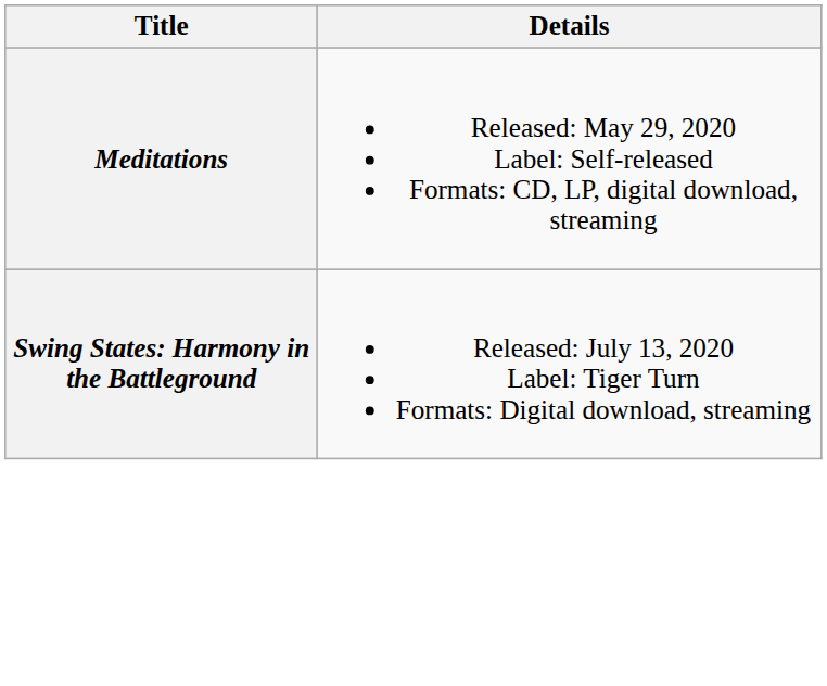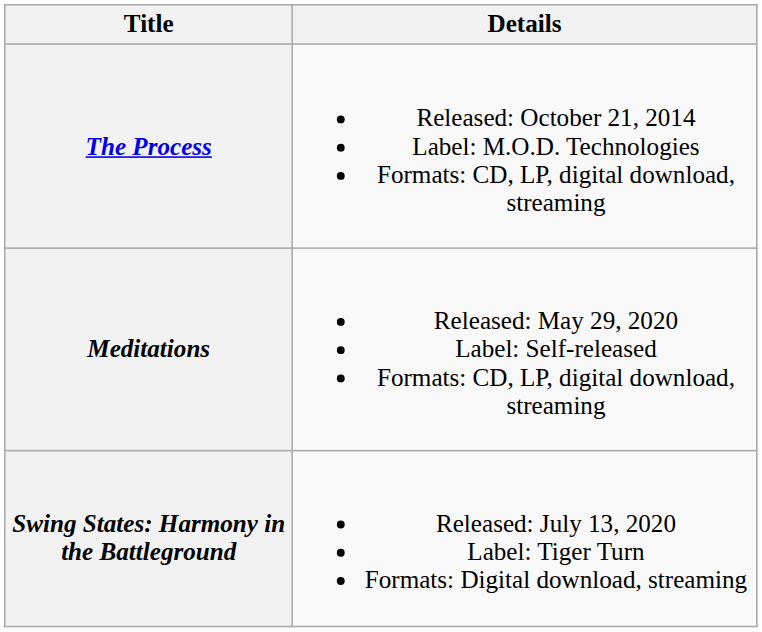 <table class="wikitable plainrowheaders" style="text-align:center;">
 <tr>
 <th scope="col" style="width:11em;">Title</th>
 <th scope="col" style="width:18em;">Details</th>
+</tr>
+<tr>
+<th scope="row"><em><a href='#'>The Process</a></em><br></th>
+<td><br><ul><li>Released: October 21, 2014</li><li>Label: M.O.D. Technologies</li><li>Formats: CD, LP, digital download, streaming</li></ul></td>
 </tr>
 <tr>
 <th scope="row"><em>Meditations</em><br></th>
 <td><br><ul><li>Released: May 29, 2020</li><li>Label: Self-released</li><li>Formats: CD, LP, digital download, streaming</li></ul></td>
 </tr>
 <tr>
 <th scope="row"><em>Swing States: Harmony in the Battleground</em><br></th>
 <td><br><ul><li>Released: July 13, 2020</li><li>Label: Tiger Turn</li><li>Formats: Digital download, streaming</li></ul></td>
 </tr>
 </table>
